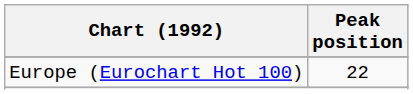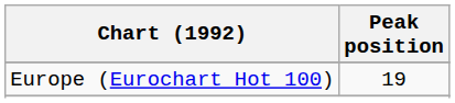 <table class="wikitable sortable">
 <tr>
 <th>Chart (1992)</th>
 <th>Peak<br>position</th>
 </tr>
 <tr>
 </tr>
 <tr>
 <td>Europe (<a href='#'>Eurochart Hot 100</a>)</td>
-<td align="center">22</td>
+<td align="center">19</td>
 </tr>
 <tr>
 </tr>
 <tr>
 </tr>
 <tr>
 </tr>
 </table>
